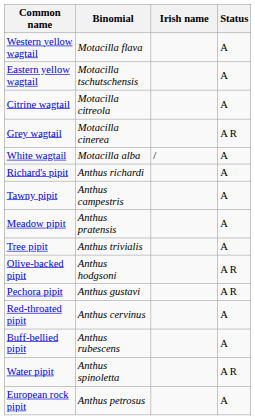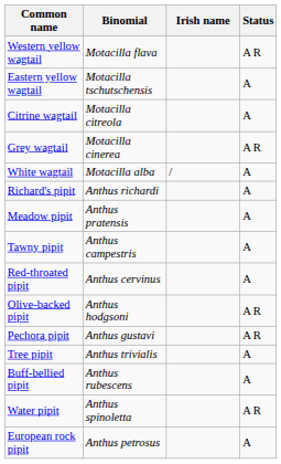 <table width=60% class="wikitable">
 <tr>
 <th width=32%>Common name</th>
 <th width=32%>Binomial</th>
 <th width=32%>Irish name</th>
 <th width=4%>Status</th>
 </tr>
 <tr>
 <td><a href='#'>Western yellow wagtail</a></td>
 <td><em>Motacilla flava</em></td>
 <td></td>
-<td>A</td>
+<td>A R</td>
 </tr>
 <tr>
 <td><a href='#'>Eastern yellow wagtail</a></td>
 <td><em>Motacilla tschutschensis</em></td>
 <td></td>
 <td>A</td>
 </tr>
 <tr>
 <td><a href='#'>Citrine wagtail</a></td>
 <td><em>Motacilla citreola</em></td>
 <td></td>
 <td>A</td>
 </tr>
 <tr>
 <td><a href='#'>Grey wagtail</a></td>
 <td><em>Motacilla cinerea</em></td>
 <td></td>
 <td>A R</td>
 </tr>
 <tr>
 <td><a href='#'>White wagtail</a></td>
 <td><em>Motacilla alba</em></td>
 <td> / </td>
 <td>A</td>
 </tr>
 <tr>
 <td><a href='#'>Richard's pipit</a></td>
 <td><em>Anthus richardi</em></td>
 <td></td>
 <td>A</td>
 </tr>
 <tr>
+<td><a href='#'>Meadow pipit</a></td>
+<td><em>Anthus pratensis</em></td>
+<td></td>
+<td>A</td>
+</tr>
+<tr>
 <td><a href='#'>Tawny pipit</a></td>
 <td><em>Anthus campestris</em></td>
 <td></td>
 <td>A</td>
 </tr>
 <tr>
-<td><a href='#'>Meadow pipit</a></td>
-<td><em>Anthus pratensis</em></td>
-<td></td>
-<td>A</td>
-</tr>
-<tr>
-<td><a href='#'>Tree pipit</a></td>
-<td><em>Anthus trivialis</em></td>
+<td><a href='#'>Red-throated pipit</a></td>
+<td><em>Anthus cervinus</em></td>
 <td></td>
 <td>A</td>
 </tr>
 <tr>
 <td><a href='#'>Olive-backed pipit</a></td>
 <td><em>Anthus hodgsoni</em></td>
 <td></td>
 <td>A R</td>
 </tr>
 <tr>
 <td><a href='#'>Pechora pipit</a></td>
 <td><em>Anthus gustavi</em></td>
 <td></td>
 <td>A R</td>
 </tr>
 <tr>
-<td><a href='#'>Red-throated pipit</a></td>
-<td><em>Anthus cervinus</em></td>
+<td><a href='#'>Tree pipit</a></td>
+<td><em>Anthus trivialis</em></td>
 <td></td>
 <td>A</td>
 </tr>
 <tr>
 <td><a href='#'>Buff-bellied pipit</a></td>
 <td><em>Anthus rubescens</em></td>
 <td></td>
 <td>A</td>
 </tr>
 <tr>
 <td><a href='#'>Water pipit</a></td>
 <td><em>Anthus spinoletta</em></td>
 <td></td>
 <td>A R</td>
 </tr>
 <tr>
 <td><a href='#'>European rock pipit</a></td>
 <td><em>Anthus petrosus</em></td>
 <td></td>
 <td>A</td>
 </tr>
 </table>
